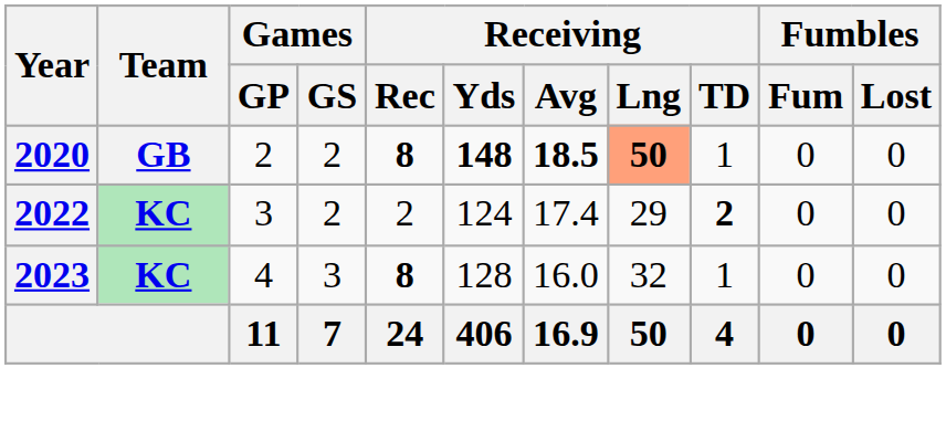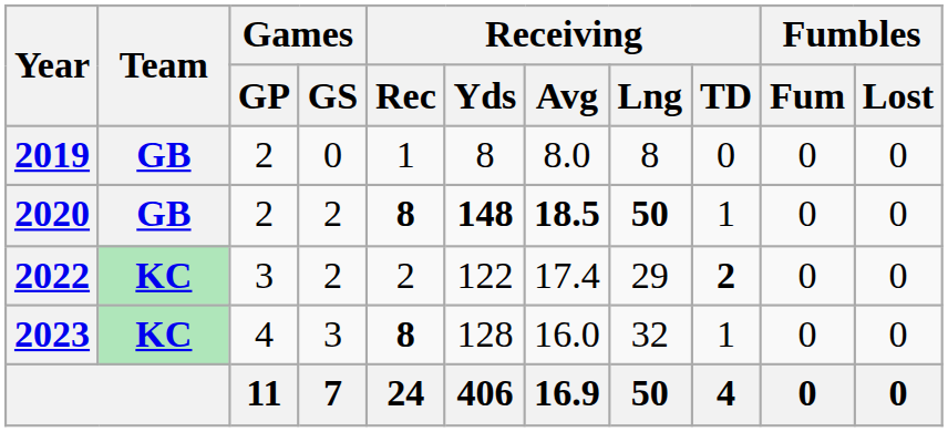 <table class="wikitable" style="text-align: center;">
 <tr>
 <th rowspan="2">Year</th>
 <th rowspan="2">Team</th>
 <th colspan="2">Games</th>
 <th colspan="5">Receiving</th>
 <th colspan="2">Fumbles</th>
 </tr>
 <tr>
 <th>GP</th>
 <th>GS</th>
 <th>Rec</th>
 <th>Yds</th>
 <th>Avg</th>
 <th>Lng</th>
 <th>TD</th>
 <th>Fum</th>
 <th>Lost</th>
 </tr>
 <tr>
+<th><a href='#'>2019</a></th>
+<th><a href='#'>GB</a></th>
+<td>2</td>
+<td>0</td>
+<td>1</td>
+<td>8</td>
+<td>8.0</td>
+<td>8</td>
+<td>0</td>
+<td>0</td>
+<td>0</td>
+</tr>
+<tr>
 <th><a href='#'>2020</a></th>
 <th><a href='#'>GB</a></th>
 <td>2</td>
 <td>2</td>
 <td><strong>8</strong></td>
 <td><strong>148</strong></td>
 <td><strong>18.5</strong></td>
-<td style="background: lightsalmon;"><strong>50</strong></td>
+<td><strong>50</strong></td>
 <td>1</td>
 <td>0</td>
 <td>0</td>
 </tr>
 <tr>
 <th><a href='#'>2022</a></th>
 <th style="background:#afe6ba; width:3em;"><a href='#'>KC</a></th>
 <td>3</td>
 <td>2</td>
 <td>2</td>
-<td>124</td>
+<td>122</td>
 <td>17.4</td>
 <td>29</td>
 <td><strong>2</strong></td>
 <td>0</td>
 <td>0</td>
 </tr>
 <tr>
 <th><a href='#'>2023</a></th>
 <th style="background:#afe6ba; width:3em;"><a href='#'>KC</a></th>
 <td>4</td>
 <td>3</td>
 <td><strong>8</strong></td>
 <td>128</td>
 <td>16.0</td>
 <td>32</td>
 <td>1</td>
 <td>0</td>
 <td>0</td>
 </tr>
 <tr>
 <th colspan="2"></th>
 <th>11</th>
 <th>7</th>
 <th>24</th>
 <th>406</th>
 <th>16.9</th>
 <th>50</th>
 <th>4</th>
 <th>0</th>
 <th>0</th>
 </tr>
 </table>
